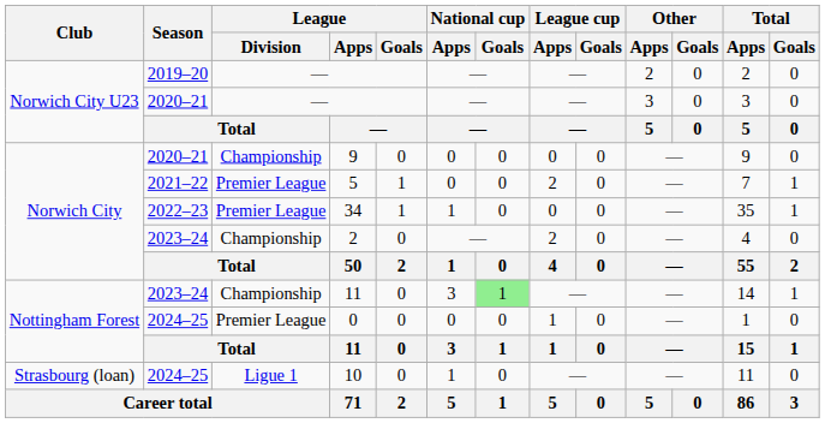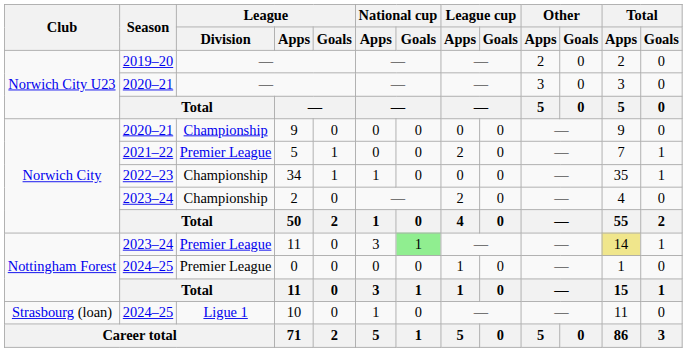 <table class="wikitable" style="text-align: center;">
 <tr>
 <th rowspan="2">Club</th>
 <th rowspan="2">Season</th>
 <th colspan="3">League</th>
 <th colspan="2">National cup</th>
 <th colspan="2">League cup</th>
 <th colspan="2">Other</th>
 <th colspan="2">Total</th>
 </tr>
 <tr>
 <th>Division</th>
 <th>Apps</th>
 <th>Goals</th>
 <th>Apps</th>
 <th>Goals</th>
 <th>Apps</th>
 <th>Goals</th>
 <th>Apps</th>
 <th>Goals</th>
 <th>Apps</th>
 <th>Goals</th>
 </tr>
 <tr>
 <td rowspan=3><a href='#'>Norwich City U23</a></td>
 <td><a href='#'>2019–20</a></td>
 <td colspan="3">—</td>
 <td colspan="2">—</td>
 <td colspan="2">—</td>
 <td>2</td>
 <td>0</td>
 <td>2</td>
 <td>0</td>
 </tr>
 <tr>
 <td><a href='#'>2020–21</a></td>
 <td colspan="3">—</td>
 <td colspan="2">—</td>
 <td colspan="2">—</td>
 <td>3</td>
 <td>0</td>
 <td>3</td>
 <td>0</td>
 </tr>
 <tr>
 <th colspan="2">Total</th>
 <th colspan="2">—</th>
 <th colspan="2">—</th>
 <th colspan="2">—</th>
 <th>5</th>
 <th>0</th>
 <th>5</th>
 <th>0</th>
 </tr>
 <tr>
 <td rowspan="5"><a href='#'>Norwich City</a></td>
 <td><a href='#'>2020–21</a></td>
 <td><a href='#'>Championship</a></td>
 <td>9</td>
 <td>0</td>
 <td>0</td>
 <td>0</td>
 <td>0</td>
 <td>0</td>
 <td colspan="2">—</td>
 <td>9</td>
 <td>0</td>
 </tr>
 <tr>
 <td><a href='#'>2021–22</a></td>
 <td><a href='#'>Premier League</a></td>
 <td>5</td>
 <td>1</td>
 <td>0</td>
 <td>0</td>
 <td>2</td>
 <td>0</td>
 <td colspan="2">—</td>
 <td>7</td>
 <td>1</td>
 </tr>
 <tr>
 <td><a href='#'>2022–23</a></td>
-<td><a href='#'>Premier League</a></td>
+<td>Championship</td>
 <td>34</td>
 <td>1</td>
 <td>1</td>
 <td>0</td>
 <td>0</td>
 <td>0</td>
 <td colspan="2">—</td>
 <td>35</td>
 <td>1</td>
 </tr>
 <tr>
 <td><a href='#'>2023–24</a></td>
 <td>Championship</td>
 <td>2</td>
 <td>0</td>
 <td colspan="2">—</td>
 <td>2</td>
 <td>0</td>
 <td colspan="2">—</td>
 <td>4</td>
 <td>0</td>
 </tr>
 <tr>
 <th colspan="2">Total</th>
 <th>50</th>
 <th>2</th>
 <th>1</th>
 <th>0</th>
 <th>4</th>
 <th>0</th>
 <th colspan="2">—</th>
 <th>55</th>
 <th>2</th>
 </tr>
 <tr>
 <td rowspan="3"><a href='#'>Nottingham Forest</a></td>
 <td><a href='#'>2023–24</a></td>
-<td>Championship</td>
+<td><a href='#'>Premier League</a></td>
 <td>11</td>
 <td>0</td>
 <td>3</td>
 <td style="background: lightgreen;">1</td>
 <td colspan="2">—</td>
 <td colspan="2">—</td>
-<td>14</td>
+<td style="background: khaki;">14</td>
 <td>1</td>
 </tr>
 <tr>
 <td><a href='#'>2024–25</a></td>
 <td>Premier League</td>
 <td>0</td>
 <td>0</td>
 <td>0</td>
 <td>0</td>
 <td>1</td>
 <td>0</td>
 <td colspan="2">—</td>
 <td>1</td>
 <td>0</td>
 </tr>
 <tr>
 <th colspan="2">Total</th>
 <th>11</th>
 <th>0</th>
 <th>3</th>
 <th>1</th>
 <th>1</th>
 <th>0</th>
 <th colspan="2">—</th>
 <th>15</th>
 <th>1</th>
 </tr>
 <tr>
 <td><a href='#'>Strasbourg</a> (loan)</td>
 <td><a href='#'>2024–25</a></td>
 <td><a href='#'>Ligue 1</a></td>
 <td>10</td>
 <td>0</td>
 <td>1</td>
 <td>0</td>
 <td colspan="2">—</td>
 <td colspan="2">—</td>
 <td>11</td>
 <td>0</td>
 </tr>
 <tr>
 <th colspan="3">Career total</th>
 <th>71</th>
 <th>2</th>
 <th>5</th>
 <th>1</th>
 <th>5</th>
 <th>0</th>
 <th>5</th>
 <th>0</th>
 <th>86</th>
 <th>3</th>
 </tr>
 </table>
